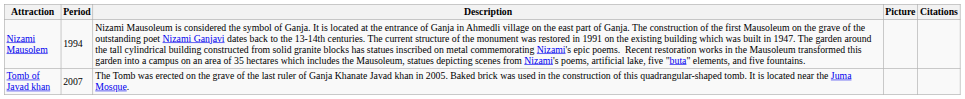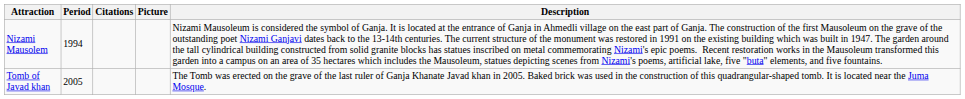 <table class="wikitable">
 <tr>
 <th>Attraction</th>
 <th>Period</th>
+<th>Citations</th>
+<th>Picture</th>
 <th>Description</th>
-<th>Picture</th>
-<th>Citations</th>
 </tr>
 <tr>
 <td><a href='#'>Nizami Mausolem</a></td>
 <td>1994</td>
-<td>Nizami Mausoleum is considered the symbol of Ganja. It is located at the entrance of Ganja in Ahmedli village on the east part of Ganja. The construction of the first Mausoleum on the grave of the outstanding poet <a href='#'>Nizami Ganjavi</a> dates back to the 13-14th centuries. The current structure of the monument was restored in 1991 on the existing building which was built in 1947. The garden around the tall cylindrical building constructed from solid granite blocks has statues inscribed on metal commemorating <a href='#'>Nizami</a>'s epic poems.  Recent restoration works in the Mausoleum transformed this garden into a campus on an area of 35 hectares which includes the Mausoleum, statues depicting scenes from <a href='#'>Nizami</a>'s poems, artificial lake, five "<a href='#'>buta</a>" elements, and five fountains.</td>
 <td></td>
 <td></td>
+<td>Nizami Mausoleum is considered the symbol of Ganja. It is located at the entrance of Ganja in Ahmedli village on the east part of Ganja. The construction of the first Mausoleum on the grave of the outstanding poet <a href='#'>Nizami Ganjavi</a> dates back to the 13-14th centuries. The current structure of the monument was restored in 1991 on the existing building which was built in 1947. The garden around the tall cylindrical building constructed from solid granite blocks has statues inscribed on metal commemorating <a href='#'>Nizami</a>'s epic poems.  Recent restoration works in the Mausoleum transformed this garden into a campus on an area of 35 hectares which includes the Mausoleum, statues depicting scenes from <a href='#'>Nizami</a>'s poems, artificial lake, five "<a href='#'>buta</a>" elements, and five fountains.</td>
 </tr>
 <tr>
 <td><a href='#'>Tomb of Javad khan</a></td>
-<td>2007</td>
-<td>The Tomb was erected on the grave of the last ruler of Ganja Khanate Javad khan in 2005. Baked brick was used in the construction of this quadrangular-shaped tomb. It is located near the <a href='#'>Juma Mosque</a>.</td>
+<td>2005</td>
 <td></td>
 <td></td>
+<td>The Tomb was erected on the grave of the last ruler of Ganja Khanate Javad khan in 2005. Baked brick was used in the construction of this quadrangular-shaped tomb. It is located near the <a href='#'>Juma Mosque</a>.</td>
 </tr>
 </table>
